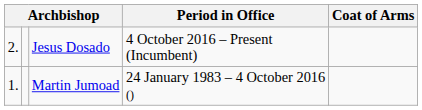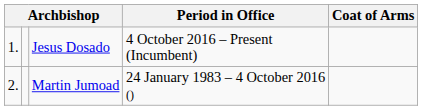 <table class="wikitable">
 <tr>
 <th colspan=3>Archbishop</th>
 <th>Period in Office</th>
 <th>Coat of Arms</th>
 </tr>
 <tr>
-<td>2.</td>
+<td>1.</td>
 <td></td>
 <td><a href='#'>Jesus Dosado</a></td>
 <td>4 October 2016 – Present <br>(Incumbent)</td>
 <td></td>
 </tr>
 <tr>
-<td>1.</td>
+<td>2.</td>
 <td></td>
 <td><a href='#'>Martin Jumoad</a></td>
 <td>24 January 1983 – 4 October 2016 <br><small>()</small></td>
 <td></td>
 </tr>
 </table>
